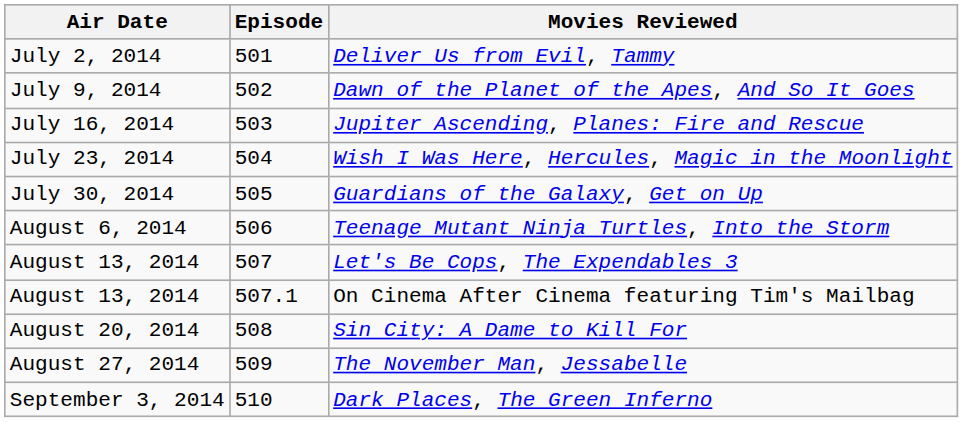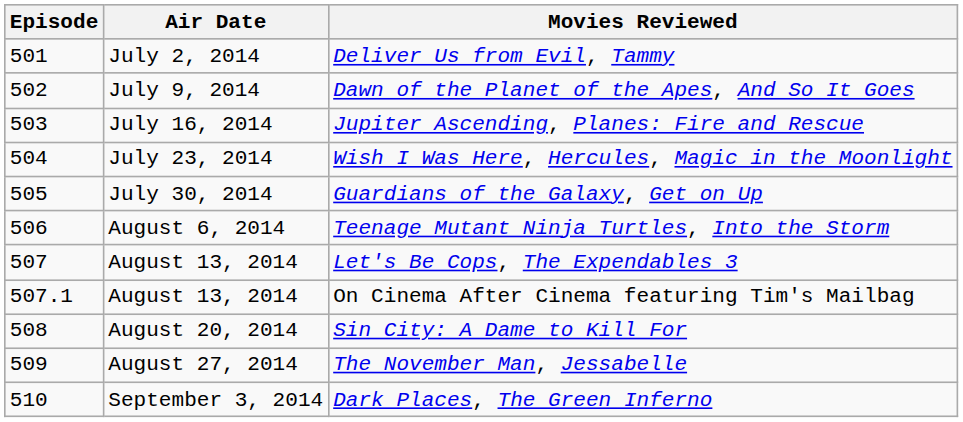 <table class="wikitable">
 <tr>
+<th>Episode</th>
 <th>Air Date</th>
-<th>Episode</th>
 <th>Movies Reviewed</th>
 </tr>
 <tr>
+<td>501</td>
 <td>July 2, 2014</td>
-<td>501</td>
 <td><em><a href='#'>Deliver Us from Evil</a></em>, <em><a href='#'>Tammy</a></em></td>
 </tr>
 <tr>
+<td>502</td>
 <td>July 9, 2014</td>
-<td>502</td>
 <td><em><a href='#'>Dawn of the Planet of the Apes</a></em>, <em><a href='#'>And So It Goes</a></em></td>
 </tr>
 <tr>
+<td>503</td>
 <td>July 16, 2014</td>
-<td>503</td>
 <td><em><a href='#'>Jupiter Ascending</a></em>, <em><a href='#'>Planes: Fire and Rescue</a></em></td>
 </tr>
 <tr>
+<td>504</td>
 <td>July 23, 2014</td>
-<td>504</td>
 <td><em><a href='#'>Wish I Was Here</a></em>, <em><a href='#'>Hercules</a></em>, <em><a href='#'>Magic in the Moonlight</a></em></td>
 </tr>
 <tr>
+<td>505</td>
 <td>July 30, 2014</td>
-<td>505</td>
 <td><em><a href='#'>Guardians of the Galaxy</a></em>, <em><a href='#'>Get on Up</a></em></td>
 </tr>
 <tr>
+<td>506</td>
 <td>August 6, 2014</td>
-<td>506</td>
 <td><em><a href='#'>Teenage Mutant Ninja Turtles</a></em>, <em><a href='#'>Into the Storm</a></em></td>
 </tr>
 <tr>
+<td>507</td>
 <td>August 13, 2014</td>
-<td>507</td>
 <td><em><a href='#'>Let's Be Cops</a></em>, <em><a href='#'>The Expendables 3</a></em></td>
 </tr>
 <tr>
+<td>507.1</td>
 <td>August 13, 2014</td>
-<td>507.1</td>
 <td>On Cinema After Cinema featuring Tim's Mailbag</td>
 </tr>
 <tr>
+<td>508</td>
 <td>August 20, 2014</td>
-<td>508</td>
 <td><em><a href='#'>Sin City: A Dame to Kill For</a></em></td>
 </tr>
 <tr>
+<td>509</td>
 <td>August 27, 2014</td>
-<td>509</td>
 <td><em><a href='#'>The November Man</a></em>, <em><a href='#'>Jessabelle</a></em></td>
 </tr>
 <tr>
+<td>510</td>
 <td>September 3, 2014</td>
-<td>510</td>
 <td><em><a href='#'>Dark Places</a></em>, <em><a href='#'>The Green Inferno</a></em></td>
 </tr>
 </table>
